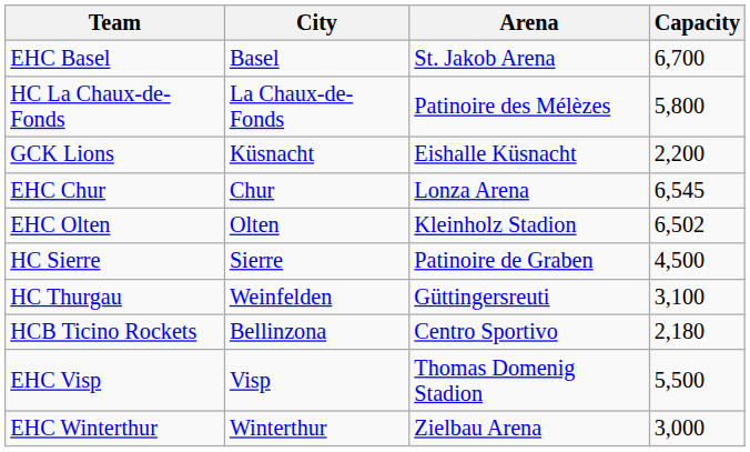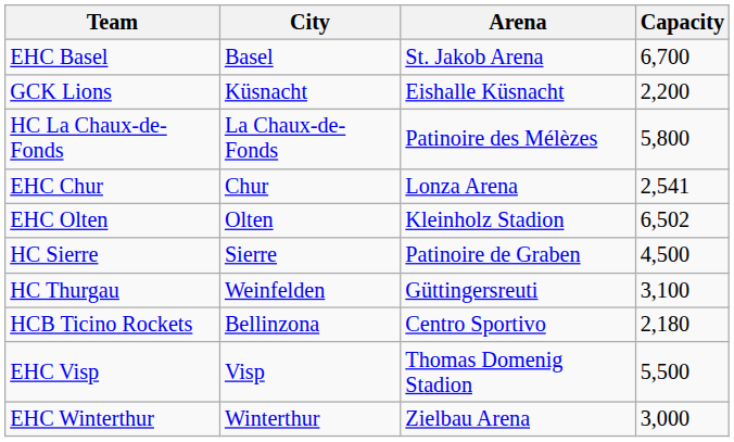 <table class="wikitable" style="text-align:left" width=60%>
 <tr>
 <th>Team</th>
 <th>City</th>
 <th>Arena</th>
 <th>Capacity</th>
 </tr>
 <tr>
 <td><a href='#'>EHC Basel</a></td>
 <td><a href='#'>Basel</a></td>
 <td><a href='#'>St. Jakob Arena</a></td>
 <td>6,700</td>
 </tr>
 <tr>
+<td><a href='#'>GCK Lions</a></td>
+<td><a href='#'>Küsnacht</a></td>
+<td><a href='#'>Eishalle Küsnacht</a></td>
+<td>2,200</td>
+</tr>
+<tr>
 <td><a href='#'>HC La Chaux-de-Fonds</a></td>
 <td><a href='#'>La Chaux-de-Fonds</a></td>
 <td><a href='#'>Patinoire des Mélèzes</a></td>
 <td>5,800</td>
 </tr>
 <tr>
-<td><a href='#'>GCK Lions</a></td>
-<td><a href='#'>Küsnacht</a></td>
-<td><a href='#'>Eishalle Küsnacht</a></td>
-<td>2,200</td>
-</tr>
-<tr>
 <td><a href='#'>EHC Chur</a></td>
 <td><a href='#'>Chur</a></td>
 <td><a href='#'>Lonza Arena</a></td>
-<td>6,545</td>
+<td>2,541</td>
 </tr>
 <tr>
 <td><a href='#'>EHC Olten</a></td>
 <td><a href='#'>Olten</a></td>
 <td><a href='#'>Kleinholz Stadion</a></td>
 <td>6,502</td>
 </tr>
 <tr>
 <td><a href='#'>HC Sierre</a></td>
 <td><a href='#'>Sierre</a></td>
 <td><a href='#'>Patinoire de Graben</a></td>
 <td>4,500</td>
 </tr>
 <tr>
 <td><a href='#'>HC Thurgau</a></td>
 <td><a href='#'>Weinfelden</a></td>
 <td><a href='#'>Güttingersreuti</a></td>
 <td>3,100</td>
 </tr>
 <tr>
 <td><a href='#'>HCB Ticino Rockets</a></td>
 <td><a href='#'>Bellinzona</a></td>
 <td><a href='#'>Centro Sportivo</a></td>
 <td>2,180</td>
 </tr>
 <tr>
 <td><a href='#'>EHC Visp</a></td>
 <td><a href='#'>Visp</a></td>
 <td><a href='#'>Thomas Domenig Stadion</a></td>
 <td>5,500</td>
 </tr>
 <tr>
 <td><a href='#'>EHC Winterthur</a></td>
 <td><a href='#'>Winterthur</a></td>
 <td><a href='#'>Zielbau Arena</a></td>
 <td>3,000</td>
 </tr>
 </table>
